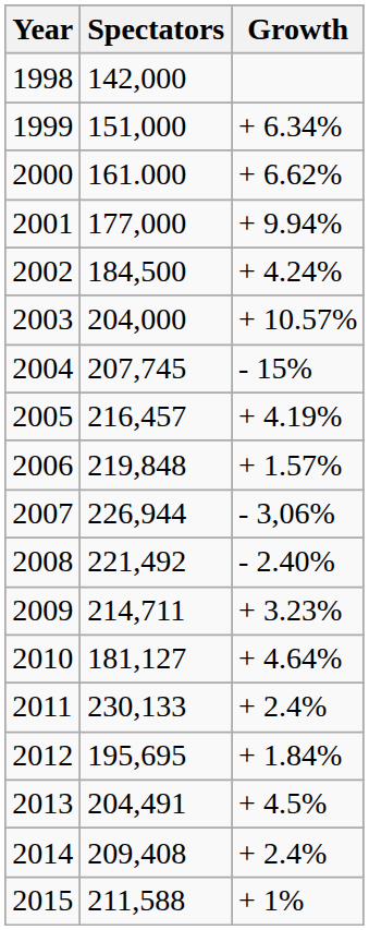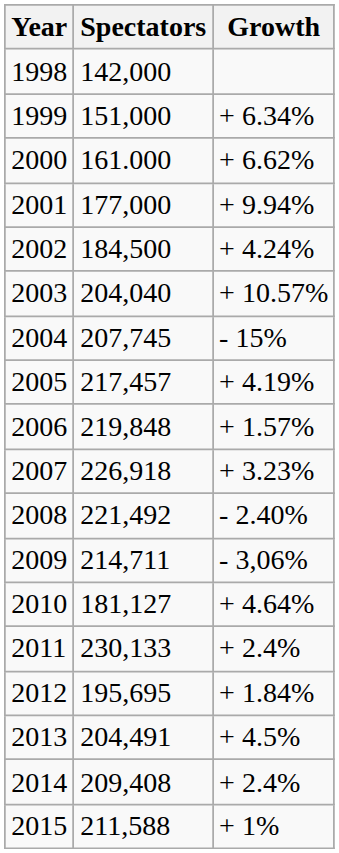 <table class="wikitable">
 <tr>
 <th>Year</th>
 <th>Spectators</th>
 <th>Growth</th>
 </tr>
 <tr>
 <td>1998</td>
 <td>142,000</td>
 <td> </td>
 </tr>
 <tr>
 <td>1999</td>
 <td>151,000</td>
 <td>+ 6.34%</td>
 </tr>
 <tr>
 <td>2000</td>
 <td>161.000</td>
 <td>+ 6.62%</td>
 </tr>
 <tr>
 <td>2001</td>
 <td>177,000</td>
 <td>+ 9.94%</td>
 </tr>
 <tr>
 <td>2002</td>
 <td>184,500</td>
 <td>+ 4.24%</td>
 </tr>
 <tr>
 <td>2003</td>
-<td>204,000</td>
+<td>204,040</td>
 <td>+ 10.57%</td>
 </tr>
 <tr>
 <td>2004</td>
 <td>207,745</td>
 <td>- 15%</td>
 </tr>
 <tr>
 <td>2005</td>
-<td>216,457</td>
+<td>217,457</td>
 <td>+ 4.19%</td>
 </tr>
 <tr>
 <td>2006</td>
 <td>219,848</td>
 <td>+ 1.57%</td>
 </tr>
 <tr>
 <td>2007</td>
-<td>226,944</td>
-<td>- 3,06%</td>
+<td>226,918</td>
+<td>+ 3.23%</td>
 </tr>
 <tr>
 <td>2008</td>
 <td>221,492</td>
 <td>- 2.40%</td>
 </tr>
 <tr>
 <td>2009</td>
 <td>214,711</td>
-<td>+ 3.23%</td>
+<td>- 3,06%</td>
 </tr>
 <tr>
 <td>2010</td>
 <td>181,127</td>
 <td>+ 4.64%</td>
 </tr>
 <tr>
 <td>2011</td>
 <td>230,133</td>
 <td>+ 2.4%</td>
 </tr>
 <tr>
 <td>2012</td>
 <td>195,695</td>
 <td>+ 1.84%</td>
 </tr>
 <tr>
 <td>2013</td>
 <td>204,491</td>
 <td>+ 4.5%</td>
 </tr>
 <tr>
 <td>2014</td>
 <td>209,408</td>
 <td>+ 2.4%</td>
 </tr>
 <tr>
 <td>2015</td>
 <td>211,588</td>
 <td>+ 1%</td>
 </tr>
 </table>
